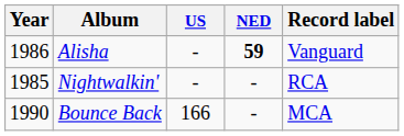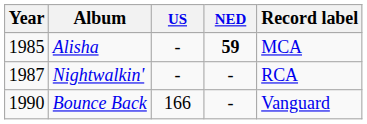 <table class="wikitable">
 <tr>
 <th>Year</th>
 <th>Album</th>
 <th width="40"><small><a href='#'>US</a><br></small></th>
 <th width="40"><small><a href='#'>NED</a><br></small></th>
 <th>Record label</th>
 </tr>
 <tr>
-<td>1986</td>
+<td>1985</td>
 <td><em><a href='#'>Alisha</a></em></td>
 <td align="center">-</td>
 <td align="center"><strong>59</strong></td>
-<td><a href='#'>Vanguard</a></td>
+<td><a href='#'>MCA</a></td>
 </tr>
 <tr>
-<td>1985</td>
+<td>1987</td>
 <td><em><a href='#'>Nightwalkin'</a> </em></td>
 <td align="center">-</td>
 <td align="center">-</td>
 <td><a href='#'>RCA</a></td>
 </tr>
 <tr>
 <td>1990</td>
 <td><em><a href='#'>Bounce Back</a></em></td>
 <td align="center">166</td>
 <td align="center">-</td>
-<td><a href='#'>MCA</a></td>
+<td><a href='#'>Vanguard</a></td>
 </tr>
 </table>
